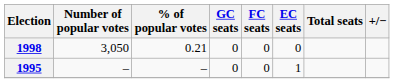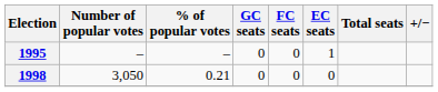 <table class="wikitable" style="text-align: right;">
 <tr align=center>
 <th><strong>Election</strong></th>
 <th>Number of<br>popular votes</th>
 <th>% of<br>popular votes</th>
 <th><a href='#'>GC</a><br>seats</th>
 <th><a href='#'>FC</a><br>seats</th>
 <th><a href='#'>EC</a><br>seats</th>
 <th>Total seats</th>
 <th>+/−</th>
 </tr>
 <tr>
+<th><a href='#'>1995</a></th>
+<td>–</td>
+<td>–</td>
+<td>0</td>
+<td>0</td>
+<td>1</td>
+<td></td>
+<td></td>
+</tr>
+<tr>
 <th><a href='#'>1998</a></th>
 <td>3,050</td>
 <td>0.21</td>
 <td>0</td>
 <td>0</td>
 <td>0</td>
 <td></td>
 <td></td>
 </tr>
 <tr>
-<th><a href='#'>1995</a></th>
-<td>–</td>
-<td>–</td>
-<td>0</td>
-<td>0</td>
-<td>1</td>
-<td></td>
-<td></td>
-</tr>
-<tr>
 </tr>
 </table>
